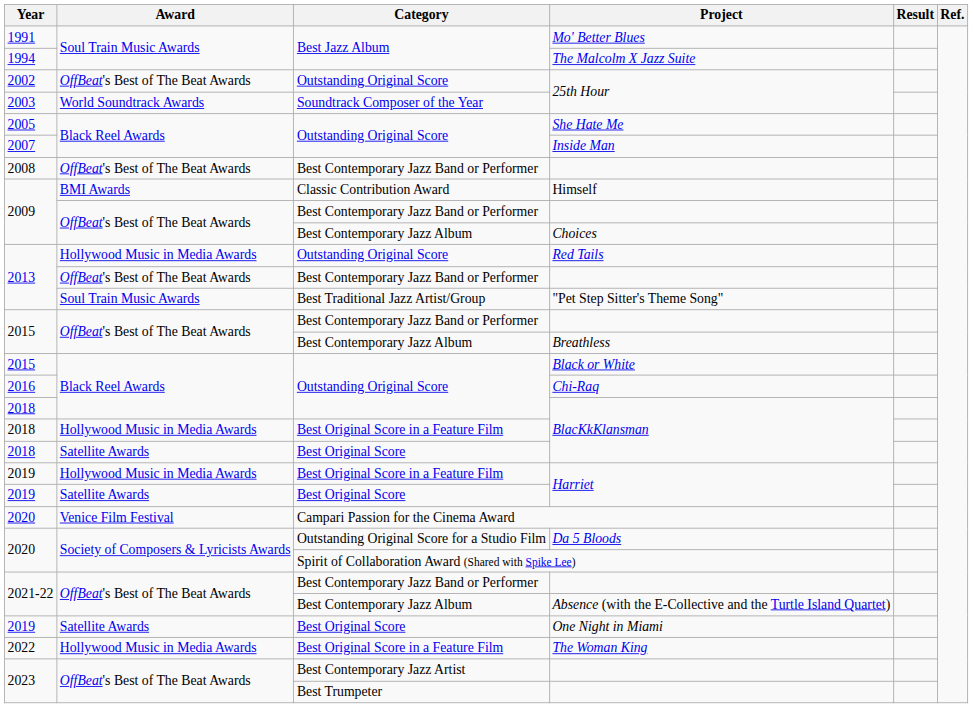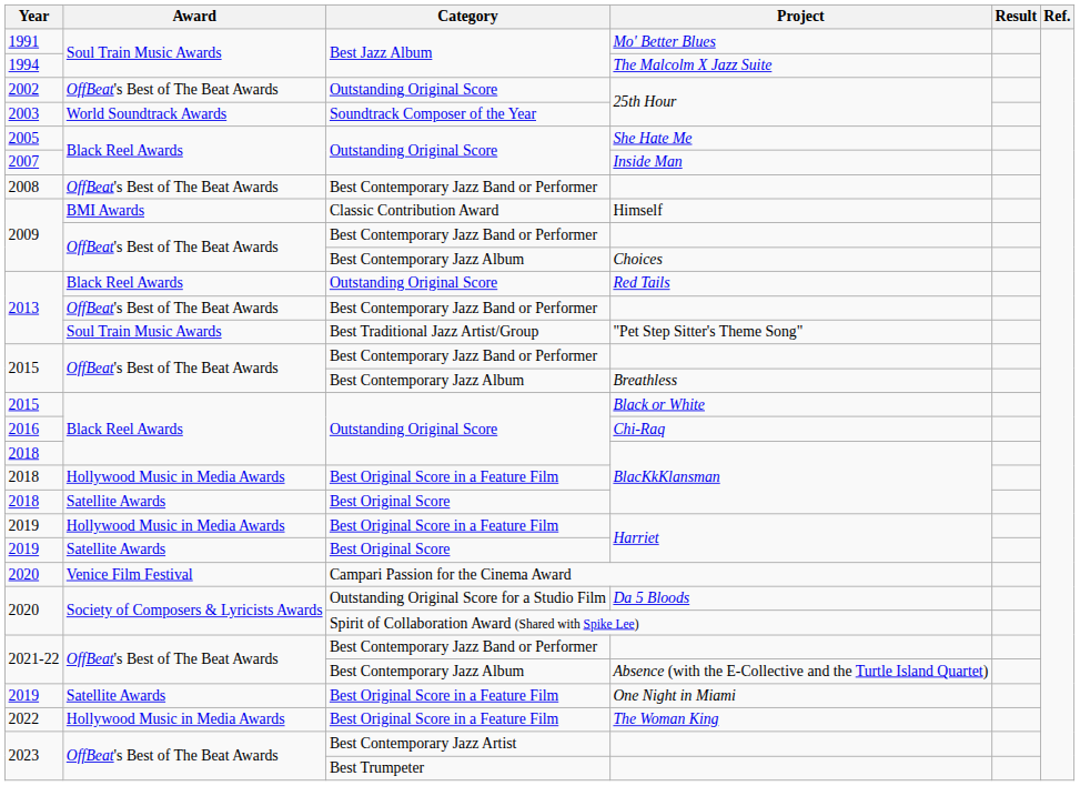 <table class="wikitable">
 <tr>
 <th>Year</th>
 <th>Award</th>
 <th>Category</th>
 <th>Project</th>
 <th>Result</th>
 <th>Ref.</th>
 </tr>
 <tr>
 <td><a href='#'>1991</a></td>
 <td rowspan="2"><a href='#'>Soul Train Music Awards</a></td>
 <td rowspan="2"><a href='#'>Best Jazz Album</a></td>
 <td><em><a href='#'>Mo' Better Blues</a></em></td>
 <td></td>
 <td rowspan="53" align="center"></td>
 </tr>
 <tr>
 <td><a href='#'>1994</a></td>
 <td><em><a href='#'>The Malcolm X Jazz Suite</a></em></td>
 <td></td>
 </tr>
 <tr>
 <td><a href='#'>2002</a></td>
 <td><em><a href='#'>OffBeat</a></em>'s Best of The Beat Awards</td>
 <td><a href='#'>Outstanding Original Score</a></td>
 <td rowspan=2><em>25th Hour</em></td>
 <td></td>
 </tr>
 <tr>
 <td><a href='#'>2003</a></td>
 <td><a href='#'>World Soundtrack Awards</a></td>
 <td><a href='#'>Soundtrack Composer of the Year</a></td>
 <td></td>
 </tr>
 <tr>
 <td><a href='#'>2005</a></td>
 <td rowspan="2"><a href='#'>Black Reel Awards</a></td>
 <td rowspan="2"><a href='#'>Outstanding Original Score</a></td>
 <td><em><a href='#'>She Hate Me</a></em></td>
 <td></td>
 </tr>
 <tr>
 <td><a href='#'>2007</a></td>
 <td><em><a href='#'>Inside Man</a></em></td>
 <td></td>
 </tr>
 <tr>
 <td>2008</td>
 <td><em><a href='#'>OffBeat</a></em>'s Best of The Beat Awards</td>
 <td>Best Contemporary Jazz Band or Performer</td>
 <td></td>
 <td></td>
 </tr>
 <tr>
 <td rowspan="3">2009</td>
 <td><a href='#'>BMI Awards</a></td>
 <td>Classic Contribution Award</td>
 <td>Himself</td>
 <td></td>
 </tr>
 <tr>
 <td rowspan="2"><em><a href='#'>OffBeat</a></em>'s Best of The Beat Awards</td>
 <td>Best Contemporary Jazz Band or Performer</td>
 <td></td>
 <td></td>
 </tr>
 <tr>
 <td>Best Contemporary Jazz Album</td>
 <td><em>Choices</em></td>
 <td></td>
 </tr>
 <tr>
 <td rowspan="3"><a href='#'>2013</a></td>
-<td><a href='#'>Hollywood Music in Media Awards</a></td>
+<td><a href='#'>Black Reel Awards</a></td>
 <td><a href='#'>Outstanding Original Score</a></td>
 <td><em><a href='#'>Red Tails</a></em></td>
 <td></td>
 </tr>
 <tr>
 <td><em><a href='#'>OffBeat</a></em>'s Best of The Beat Awards</td>
 <td>Best Contemporary Jazz Band or Performer</td>
 <td></td>
 <td></td>
 </tr>
 <tr>
 <td><a href='#'>Soul Train Music Awards</a></td>
 <td>Best Traditional Jazz Artist/Group</td>
 <td>"Pet Step Sitter's Theme Song"</td>
 <td></td>
 </tr>
 <tr>
 <td rowspan="2">2015</td>
 <td rowspan="2"><em><a href='#'>OffBeat</a></em>'s Best of The Beat Awards</td>
 <td>Best Contemporary Jazz Band or Performer</td>
 <td></td>
 <td></td>
 </tr>
 <tr>
 <td>Best Contemporary Jazz Album</td>
 <td><em>Breathless</em></td>
 <td></td>
 </tr>
 <tr>
 <td><a href='#'>2015</a></td>
 <td rowspan="3"><a href='#'>Black Reel Awards</a></td>
 <td rowspan="3"><a href='#'>Outstanding Original Score</a></td>
 <td><em><a href='#'>Black or White</a></em></td>
 <td></td>
 </tr>
 <tr>
 <td><a href='#'>2016</a></td>
 <td><em><a href='#'>Chi-Raq</a></em></td>
 <td></td>
 </tr>
 <tr>
 <td><a href='#'>2018</a></td>
 <td rowspan="3"><em><a href='#'>BlacKkKlansman</a></em></td>
 <td></td>
 </tr>
 <tr>
 <td>2018</td>
 <td><a href='#'>Hollywood Music in Media Awards</a></td>
 <td><a href='#'>Best Original Score in a Feature Film</a></td>
 <td></td>
 </tr>
 <tr>
 <td><a href='#'>2018</a></td>
 <td><a href='#'>Satellite Awards</a></td>
 <td><a href='#'>Best Original Score</a></td>
 <td></td>
 </tr>
 <tr>
 <td>2019</td>
 <td><a href='#'>Hollywood Music in Media Awards</a></td>
 <td><a href='#'>Best Original Score in a Feature Film</a></td>
 <td rowspan="2"><em><a href='#'>Harriet</a></em></td>
 <td></td>
 </tr>
 <tr>
 <td><a href='#'>2019</a></td>
 <td><a href='#'>Satellite Awards</a></td>
 <td><a href='#'>Best Original Score</a></td>
 <td></td>
 </tr>
 <tr>
 <td><a href='#'>2020</a></td>
 <td><a href='#'>Venice Film Festival</a></td>
 <td colspan="2">Campari Passion for the Cinema Award</td>
 <td></td>
 </tr>
 <tr>
 <td rowspan="2">2020</td>
 <td rowspan="2"><a href='#'>Society of Composers & Lyricists Awards</a></td>
 <td>Outstanding Original Score for a Studio Film</td>
 <td><em><a href='#'>Da 5 Bloods</a></em></td>
 <td></td>
 </tr>
 <tr>
 <td colspan="2">Spirit of Collaboration Award <small>(Shared with <a href='#'>Spike Lee</a>)</small></td>
 <td></td>
 </tr>
 <tr>
 <td rowspan="2">2021-22</td>
 <td rowspan="2"><em><a href='#'>OffBeat</a></em>'s Best of The Beat Awards</td>
 <td>Best Contemporary Jazz Band or Performer</td>
 <td></td>
 <td></td>
 </tr>
 <tr>
 <td>Best Contemporary Jazz Album</td>
 <td><em>Absence</em> (with the E-Collective and the <a href='#'>Turtle Island Quartet</a>)</td>
 <td></td>
 </tr>
 <tr>
 <td><a href='#'>2019</a></td>
 <td><a href='#'>Satellite Awards</a></td>
-<td><a href='#'>Best Original Score</a></td>
+<td><a href='#'>Best Original Score in a Feature Film</a></td>
 <td><em>One Night in Miami</em></td>
 <td></td>
 </tr>
 <tr>
 <td>2022</td>
 <td><a href='#'>Hollywood Music in Media Awards</a></td>
 <td><a href='#'>Best Original Score in a Feature Film</a></td>
 <td><em><a href='#'>The Woman King</a></em></td>
 <td></td>
 </tr>
 <tr>
 <td rowspan="2">2023</td>
 <td rowspan="2"><em><a href='#'>OffBeat</a></em>'s Best of The Beat Awards</td>
 <td>Best Contemporary Jazz Artist</td>
 <td></td>
 <td></td>
 </tr>
 <tr>
 <td>Best Trumpeter</td>
 <td></td>
 <td></td>
 </tr>
 </table>
